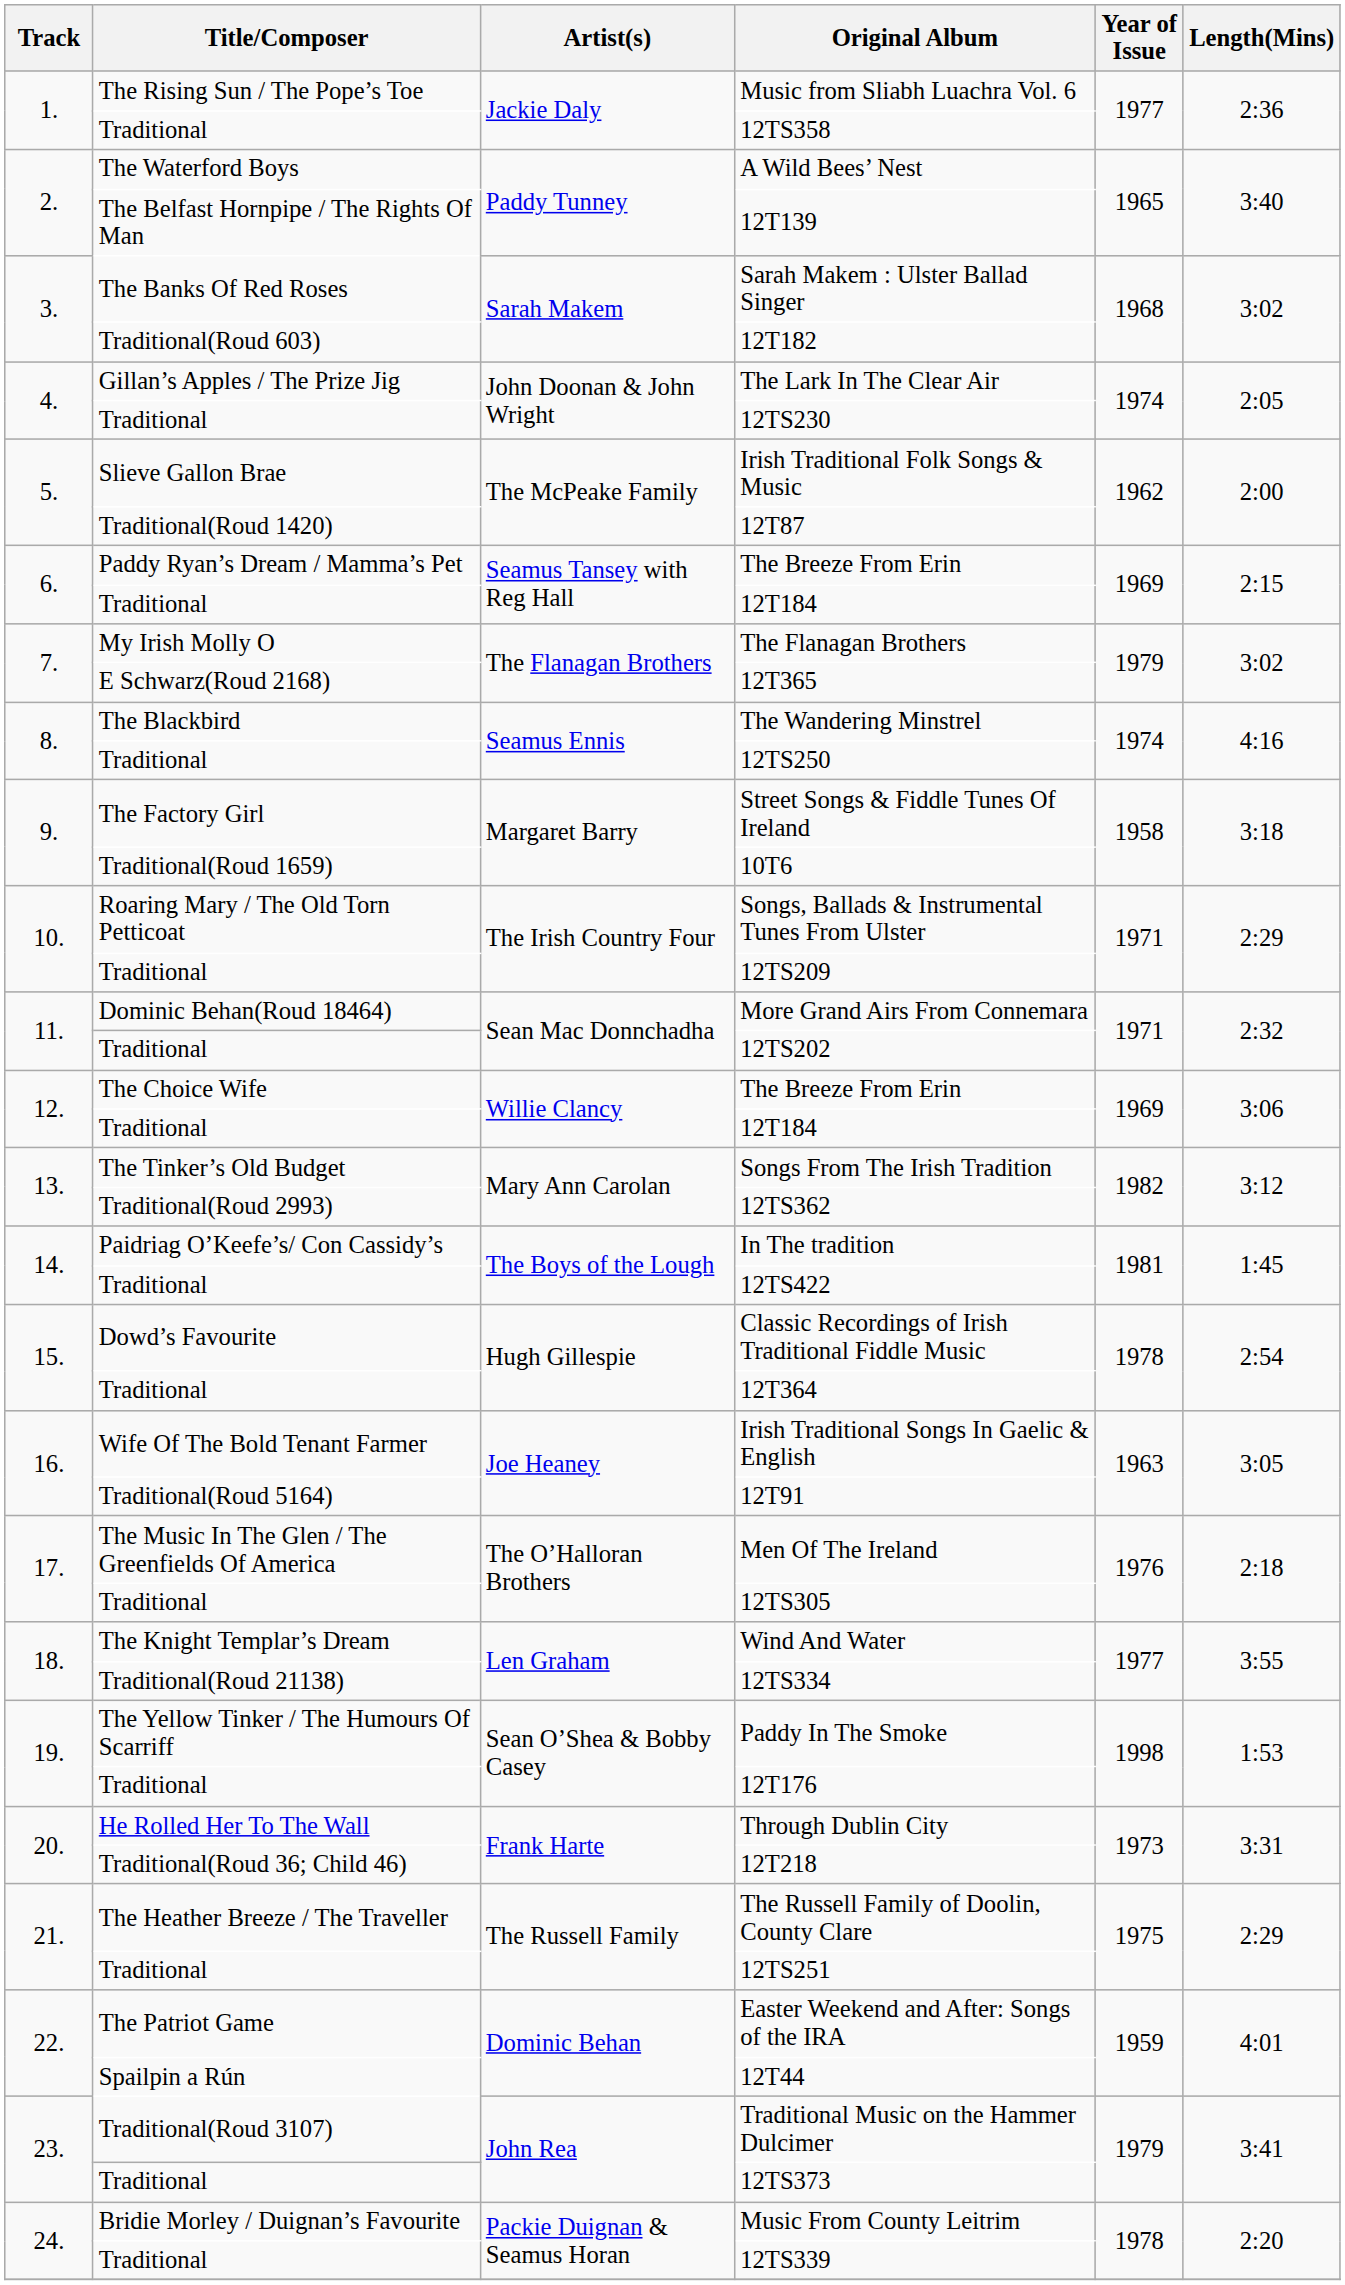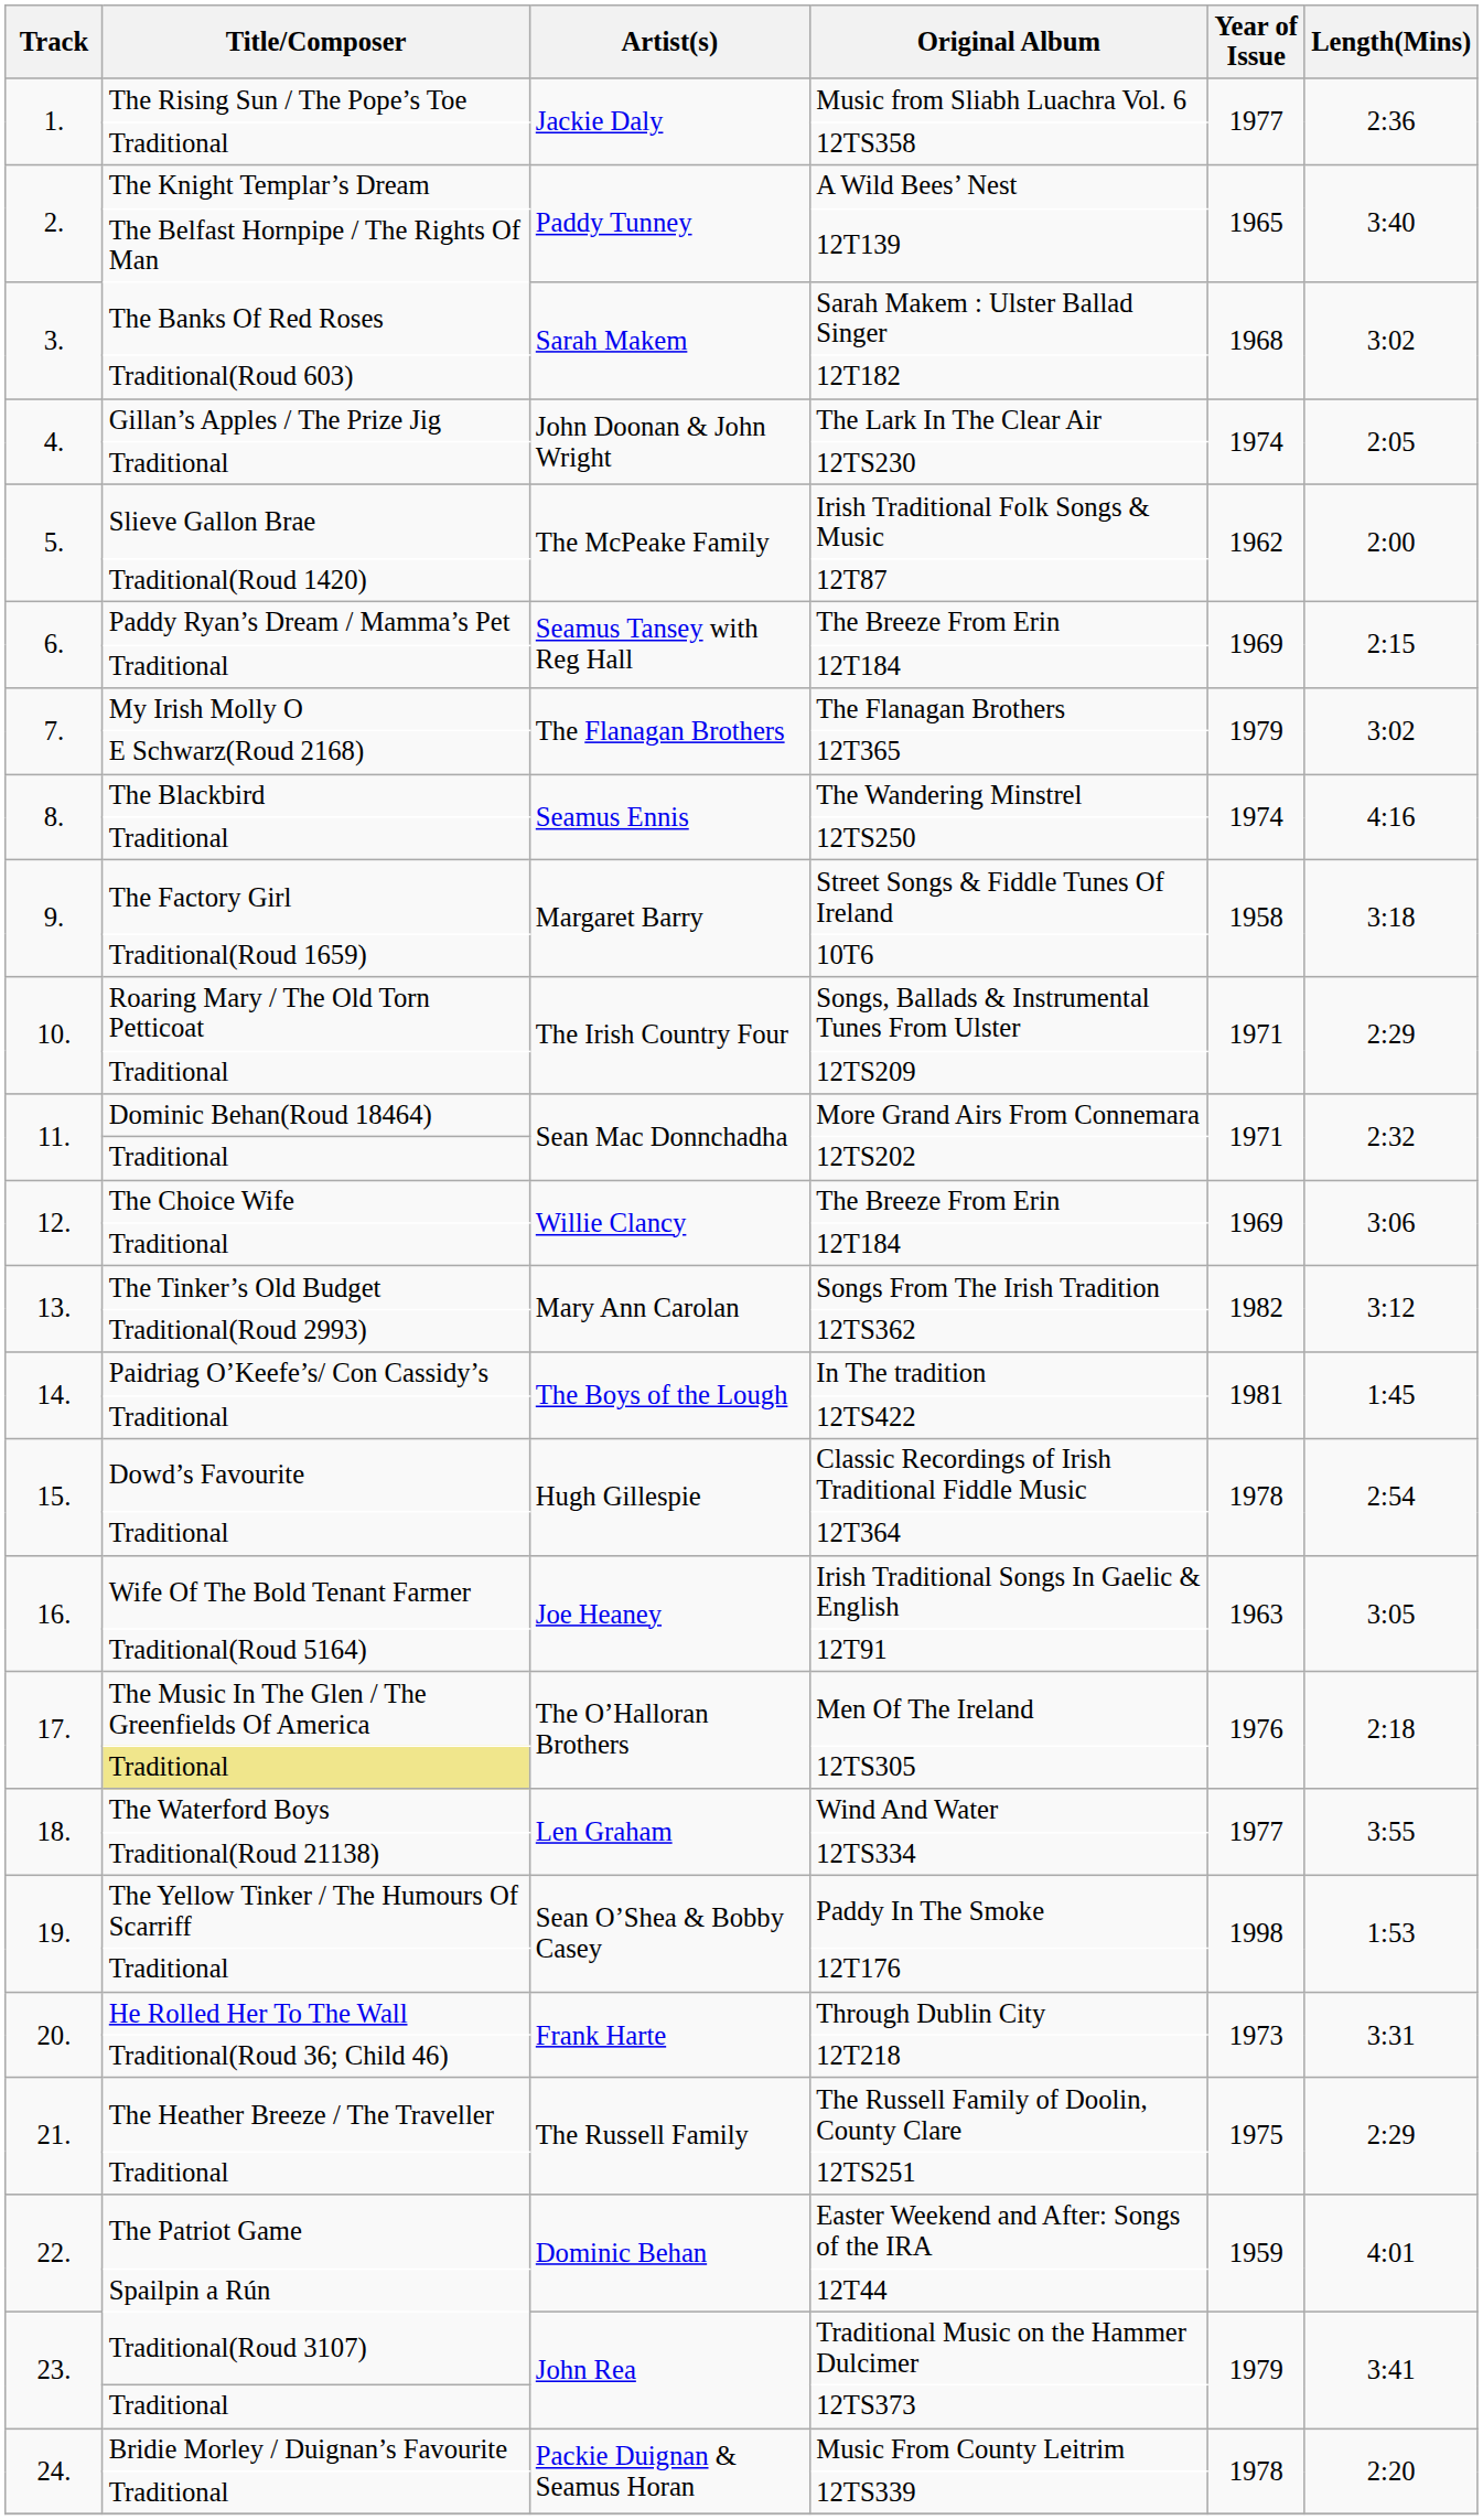 <table class="wikitable collapsible">
 <tr>
 <th style="width:  50px">Track</th>
 <th>Title/Composer</th>
 <th>Artist(s)</th>
 <th>Original Album</th>
 <th style="width:  50px">Year of Issue</th>
 <th style="width:  50px">Length(Mins)</th>
 </tr>
 <tr>
 <td rowspan="2" style="text-align: center;">1.</td>
 <td style="border-bottom: 1px solid white;">The Rising Sun / The Pope’s Toe</td>
 <td rowspan="2"><a href='#'>Jackie Daly</a></td>
 <td Style="border-bottom: 1px solid white;">Music from Sliabh Luachra Vol. 6</td>
 <td rowspan="2" style="text-align: center;">1977</td>
 <td rowspan="2" style="text-align: center;">2:36</td>
 </tr>
 <tr>
 <td>Traditional</td>
 <td>12TS358</td>
 </tr>
 <tr>
 <td rowspan="2" style="text-align: center;">2.</td>
-<td style="border-bottom: 1px solid white;">The Waterford Boys</td>
+<td style="border-bottom: 1px solid white;">The Knight Templar’s Dream</td>
 <td rowspan="2"><a href='#'>Paddy Tunney</a></td>
 <td Style="border-bottom: 1px solid white;">A Wild Bees’ Nest</td>
 <td rowspan="2" style="text-align: center;">1965</td>
 <td rowspan="2" style="text-align: center;">3:40</td>
 </tr>
 <tr>
 <td style="border-bottom: 1px solid white;">The Belfast Hornpipe / The Rights Of Man</td>
 <td>12T139</td>
 </tr>
 <tr>
 <td rowspan="2" style="text-align: center;">3.</td>
 <td style="border-bottom: 1px solid white;">The Banks Of Red Roses</td>
 <td rowspan="2"><a href='#'>Sarah Makem</a></td>
 <td Style="border-bottom: 1px solid white;">Sarah Makem : Ulster Ballad Singer</td>
 <td rowspan="2" style="text-align: center;">1968</td>
 <td rowspan="2" style="text-align: center;">3:02</td>
 </tr>
 <tr>
 <td>Traditional(Roud 603)</td>
 <td>12T182</td>
 </tr>
 <tr>
 <td rowspan="2" style="text-align: center;">4.</td>
 <td style="border-bottom: 1px solid white;">Gillan’s Apples / The Prize Jig</td>
 <td rowspan="2">John Doonan & John Wright</td>
 <td Style="border-bottom: 1px solid white;">The Lark In The Clear Air</td>
 <td rowspan="2" style="text-align: center;">1974</td>
 <td rowspan="2" style="text-align: center;">2:05</td>
 </tr>
 <tr>
 <td>Traditional</td>
 <td>12TS230</td>
 </tr>
 <tr>
 <td rowspan="2" style="text-align: center;">5.</td>
 <td style="border-bottom: 1px solid white;">Slieve Gallon Brae</td>
 <td rowspan="2">The McPeake Family</td>
 <td Style="border-bottom: 1px solid white;">Irish Traditional Folk Songs & Music</td>
 <td rowspan="2" style="text-align: center;">1962</td>
 <td rowspan="2" style="text-align: center;">2:00</td>
 </tr>
 <tr>
 <td>Traditional(Roud 1420)</td>
 <td>12T87</td>
 </tr>
 <tr>
 <td rowspan="2" style="text-align: center;">6.</td>
 <td style="border-bottom: 1px solid white;">Paddy Ryan’s Dream / Mamma’s Pet</td>
 <td rowspan="2"><a href='#'>Seamus Tansey</a> with Reg Hall</td>
 <td Style="border-bottom: 1px solid white;">The Breeze From Erin</td>
 <td rowspan="2" style="text-align: center;">1969</td>
 <td rowspan="2" style="text-align: center;">2:15</td>
 </tr>
 <tr>
 <td>Traditional</td>
 <td>12T184</td>
 </tr>
 <tr>
 <td rowspan="2" style="text-align: center;">7.</td>
 <td style="border-bottom: 1px solid white;">My Irish Molly O</td>
 <td rowspan="2">The <a href='#'>Flanagan Brothers</a></td>
 <td Style="border-bottom: 1px solid white;">The Flanagan Brothers</td>
 <td rowspan="2" style="text-align: center;">1979</td>
 <td rowspan="2" style="text-align: center;">3:02</td>
 </tr>
 <tr>
 <td>E Schwarz(Roud 2168)</td>
 <td>12T365</td>
 </tr>
 <tr>
 <td rowspan="2" style="text-align: center;">8.</td>
 <td style="border-bottom: 1px solid white;">The Blackbird</td>
 <td rowspan="2"><a href='#'>Seamus Ennis</a></td>
 <td Style="border-bottom: 1px solid white;">The Wandering Minstrel</td>
 <td rowspan="2" style="text-align: center;">1974</td>
 <td rowspan="2" style="text-align: center;">4:16</td>
 </tr>
 <tr>
 <td>Traditional</td>
 <td>12TS250</td>
 </tr>
 <tr>
 <td rowspan="2" style="text-align: center;">9.</td>
 <td style="border-bottom: 1px solid white;">The Factory Girl</td>
 <td rowspan="2">Margaret Barry</td>
 <td Style="border-bottom: 1px solid white;">Street Songs & Fiddle Tunes Of Ireland</td>
 <td rowspan="2" style="text-align: center;">1958</td>
 <td rowspan="2" style="text-align: center;">3:18</td>
 </tr>
 <tr>
 <td>Traditional(Roud 1659)</td>
 <td>10T6</td>
 </tr>
 <tr>
 <td rowspan="2" style="text-align: center;">10.</td>
 <td style="border-bottom: 1px solid white;">Roaring Mary / The Old Torn Petticoat</td>
 <td rowspan="2">The Irish Country Four</td>
 <td Style="border-bottom: 1px solid white;">Songs, Ballads & Instrumental Tunes From Ulster</td>
 <td rowspan="2" style="text-align: center;">1971</td>
 <td rowspan="2" style="text-align: center;">2:29</td>
 </tr>
 <tr>
 <td>Traditional</td>
 <td>12TS209</td>
 </tr>
 <tr>
 <td rowspan="2" style="text-align: center;">11.</td>
 <td>Dominic Behan(Roud 18464)</td>
 <td rowspan="2">Sean Mac Donnchadha</td>
 <td Style="border-bottom: 1px solid white;">More Grand Airs From Connemara</td>
 <td rowspan="2" style="text-align: center;">1971</td>
 <td rowspan="2" style="text-align: center;">2:32</td>
 </tr>
 <tr>
 <td>Traditional</td>
 <td>12TS202</td>
 </tr>
 <tr>
 <td rowspan="2" style="text-align: center;">12.</td>
 <td style="border-bottom: 1px solid white;">The Choice Wife</td>
 <td rowspan="2"><a href='#'>Willie Clancy</a></td>
 <td Style="border-bottom: 1px solid white;">The Breeze From Erin</td>
 <td rowspan="2" style="text-align: center;">1969</td>
 <td rowspan="2" style="text-align: center;">3:06</td>
 </tr>
 <tr>
 <td>Traditional</td>
 <td>12T184</td>
 </tr>
 <tr>
 <td rowspan="2" style="text-align: center;">13.</td>
 <td style="border-bottom: 1px solid white;">The Tinker’s Old Budget</td>
 <td rowspan="2">Mary Ann Carolan</td>
 <td Style="border-bottom: 1px solid white;">Songs From The Irish Tradition</td>
 <td rowspan="2" style="text-align: center;">1982</td>
 <td rowspan="2" style="text-align: center;">3:12</td>
 </tr>
 <tr>
 <td>Traditional(Roud 2993)</td>
 <td>12TS362</td>
 </tr>
 <tr>
 <td rowspan="2" style="text-align: center;">14.</td>
 <td style="border-bottom: 1px solid white;">Paidriag O’Keefe’s/ Con Cassidy’s</td>
 <td rowspan="2"><a href='#'>The Boys of the Lough</a></td>
 <td Style="border-bottom: 1px solid white;">In The tradition</td>
 <td rowspan="2" style="text-align: center;">1981</td>
 <td rowspan="2" style="text-align: center;">1:45</td>
 </tr>
 <tr>
 <td>Traditional</td>
 <td>12TS422</td>
 </tr>
 <tr>
 <td rowspan="2" style="text-align: center;">15.</td>
 <td style="border-bottom: 1px solid white;">Dowd’s Favourite</td>
 <td rowspan="2">Hugh Gillespie</td>
 <td Style="border-bottom: 1px solid white;">Classic Recordings of Irish Traditional Fiddle Music</td>
 <td rowspan="2" style="text-align: center;">1978</td>
 <td rowspan="2" style="text-align: center;">2:54</td>
 </tr>
 <tr>
 <td>Traditional</td>
 <td>12T364</td>
 </tr>
 <tr>
 <td rowspan="2" style="text-align: center;">16.</td>
 <td style="border-bottom: 1px solid white;">Wife Of The Bold Tenant Farmer</td>
 <td rowspan="2"><a href='#'>Joe Heaney</a></td>
 <td Style="border-bottom: 1px solid white;">Irish Traditional Songs In Gaelic & English</td>
 <td rowspan="2" style="text-align: center;">1963</td>
 <td rowspan="2" style="text-align: center;">3:05</td>
 </tr>
 <tr>
 <td>Traditional(Roud 5164)</td>
 <td>12T91</td>
 </tr>
 <tr>
 <td rowspan="2" style="text-align: center;">17.</td>
 <td style="border-bottom: 1px solid white;">The Music In The Glen / The Greenfields Of America</td>
 <td rowspan="2">The O’Halloran Brothers</td>
 <td Style="border-bottom: 1px solid white;">Men Of The Ireland</td>
 <td rowspan="2" style="text-align: center;">1976</td>
 <td rowspan="2" style="text-align: center;">2:18</td>
 </tr>
 <tr>
-<td>Traditional</td>
+<td style="background: khaki;">Traditional</td>
 <td>12TS305</td>
 </tr>
 <tr>
 <td rowspan="2" style="text-align: center;">18.</td>
-<td style="border-bottom: 1px solid white;">The Knight Templar’s Dream</td>
+<td style="border-bottom: 1px solid white;">The Waterford Boys</td>
 <td rowspan="2"><a href='#'>Len Graham</a></td>
 <td Style="border-bottom: 1px solid white;">Wind And Water</td>
 <td rowspan="2" style="text-align: center;">1977</td>
 <td rowspan="2" style="text-align: center;">3:55</td>
 </tr>
 <tr>
 <td>Traditional(Roud 21138)</td>
 <td>12TS334</td>
 </tr>
 <tr>
 <td rowspan="2" style="text-align: center;">19.</td>
 <td style="border-bottom: 1px solid white;">The Yellow Tinker / The Humours Of Scarriff</td>
 <td rowspan="2">Sean O’Shea & Bobby Casey</td>
 <td Style="border-bottom: 1px solid white;">Paddy In The Smoke</td>
 <td rowspan="2" style="text-align: center;">1998</td>
 <td rowspan="2" style="text-align: center;">1:53</td>
 </tr>
 <tr>
 <td>Traditional</td>
 <td>12T176</td>
 </tr>
 <tr>
 <td rowspan="2" style="text-align: center;">20.</td>
 <td style="border-bottom: 1px solid white;"><a href='#'>He Rolled Her To The Wall</a></td>
 <td rowspan="2"><a href='#'>Frank Harte</a></td>
 <td Style="border-bottom: 1px solid white;">Through Dublin City</td>
 <td rowspan="2" style="text-align: center;">1973</td>
 <td rowspan="2" style="text-align: center;">3:31</td>
 </tr>
 <tr>
 <td>Traditional(Roud 36; Child 46)</td>
 <td>12T218</td>
 </tr>
 <tr>
 <td rowspan="2" style="text-align: center;">21.</td>
 <td style="border-bottom: 1px solid white;">The Heather Breeze / The Traveller</td>
 <td rowspan="2">The Russell Family</td>
 <td Style="border-bottom: 1px solid white;">The Russell Family of Doolin, County Clare</td>
 <td rowspan="2" style="text-align: center;">1975</td>
 <td rowspan="2" style="text-align: center;">2:29</td>
 </tr>
 <tr>
 <td>Traditional</td>
 <td>12TS251</td>
 </tr>
 <tr>
 <td rowspan="2" style="text-align: center;">22.</td>
 <td style="border-bottom: 1px solid white;">The Patriot Game</td>
 <td rowspan="2"><a href='#'>Dominic Behan</a></td>
 <td Style="border-bottom: 1px solid white;">Easter Weekend and After: Songs of the IRA</td>
 <td rowspan="2" style="text-align: center;">1959</td>
 <td rowspan="2" style="text-align: center;">4:01</td>
 </tr>
 <tr>
 <td style="border-bottom: 1px solid white;">Spailpin a Rún</td>
 <td>12T44</td>
 </tr>
 <tr>
 <td rowspan="2" style="text-align: center;">23.</td>
 <td>Traditional(Roud 3107)</td>
 <td rowspan="2"><a href='#'>John Rea</a></td>
 <td Style="border-bottom: 1px solid white;">Traditional Music on the Hammer Dulcimer</td>
 <td rowspan="2" style="text-align: center;">1979</td>
 <td rowspan="2" style="text-align: center;">3:41</td>
 </tr>
 <tr>
 <td>Traditional</td>
 <td>12TS373</td>
 </tr>
 <tr>
 <td rowspan="2" style="text-align: center;">24.</td>
 <td style="border-bottom: 1px solid white;">Bridie Morley / Duignan’s Favourite</td>
 <td rowspan="2"><a href='#'>Packie Duignan</a> & Seamus Horan</td>
 <td Style="border-bottom: 1px solid white;">Music From County Leitrim</td>
 <td rowspan="2" style="text-align: center;">1978</td>
 <td rowspan="2" style="text-align: center;">2:20</td>
 </tr>
 <tr>
 <td>Traditional</td>
 <td>12TS339</td>
 </tr>
 <tr>
 </tr>
 </table>
